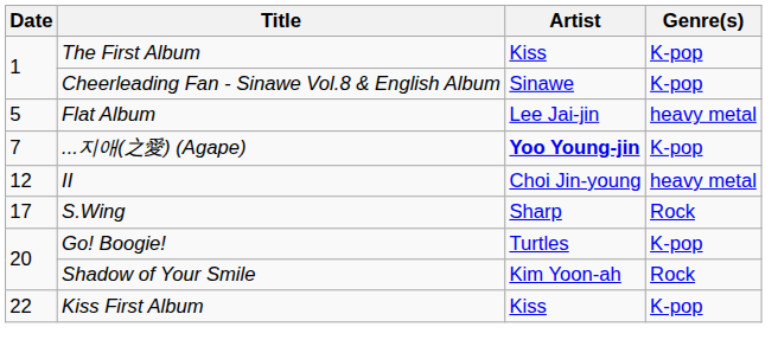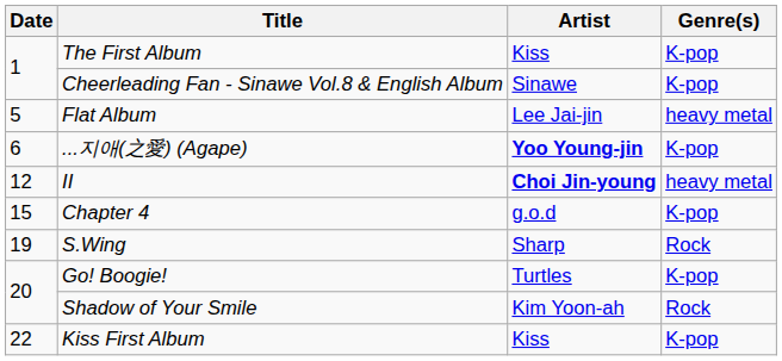 <table class="wikitable" style="text-align: left;">
 <tr>
 <th>Date</th>
 <th>Title</th>
 <th>Artist</th>
 <th>Genre(s)</th>
 </tr>
 <tr>
 <td rowspan="2">1</td>
 <td><em>The First Album</em></td>
 <td><a href='#'>Kiss</a></td>
 <td><a href='#'>K-pop</a></td>
 </tr>
 <tr>
 <td><em>Cheerleading Fan - Sinawe Vol.8 & English Album</em></td>
 <td><a href='#'>Sinawe</a></td>
 <td><a href='#'>K-pop</a></td>
 </tr>
 <tr>
 <td>5</td>
 <td><em>Flat Album</em></td>
 <td><a href='#'>Lee Jai-jin</a></td>
 <td><a href='#'>heavy metal</a></td>
 </tr>
 <tr>
-<td>7</td>
+<td>6</td>
 <td><em>...지애(之愛) (Agape)</em></td>
 <td><strong><a href='#'>Yoo Young-jin</a></strong></td>
 <td><a href='#'>K-pop</a></td>
 </tr>
 <tr>
 <td>12</td>
 <td><em>II</em></td>
-<td><a href='#'>Choi Jin-young</a></td>
+<td><strong><a href='#'>Choi Jin-young</a></strong></td>
 <td><a href='#'>heavy metal</a></td>
 </tr>
 <tr>
-<td>17</td>
+<td>15</td>
+<td><em>Chapter 4</em></td>
+<td><a href='#'>g.o.d</a></td>
+<td><a href='#'>K-pop</a></td>
+</tr>
+<tr>
+<td>19</td>
 <td><em>S.Wing</em></td>
 <td><a href='#'>Sharp</a></td>
 <td><a href='#'>Rock</a></td>
 </tr>
 <tr>
 <td rowspan="2">20</td>
 <td><em>Go! Boogie!</em></td>
 <td><a href='#'>Turtles</a></td>
 <td><a href='#'>K-pop</a></td>
 </tr>
 <tr>
 <td><em>Shadow of Your Smile</em></td>
 <td><a href='#'>Kim Yoon-ah</a></td>
 <td><a href='#'>Rock</a></td>
 </tr>
 <tr>
 <td>22</td>
 <td><em>Kiss First Album</em></td>
 <td><a href='#'>Kiss</a></td>
 <td><a href='#'>K-pop</a></td>
 </tr>
 </table>
